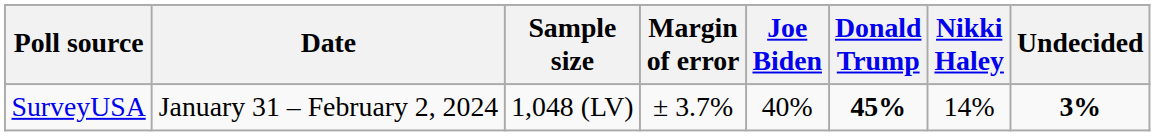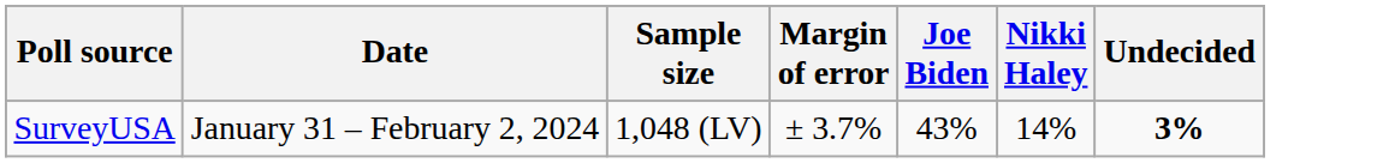 <table class="wikitable sortable mw-datatable" style="text-align:center;font-size:90%;line-height:17px">
 <tr>
 <th>Poll source</th>
 <th>Date</th>
 <th>Sample<br>size</th>
 <th>Margin<br>of error</th>
 <th class="unsortable"><a href='#'>Joe<br>Biden</a><br><small></small></th>
-<th class="unsortable"><a href='#'>Donald<br>Trump</a><br><small></small></th>
 <th class="unsortable"><a href='#'>Nikki<br>Haley</a><br><small></small></th>
 <th class="unsortable">Undecided</th>
 </tr>
 <tr>
 <td><a href='#'>SurveyUSA</a></td>
 <td>January 31 – February 2, 2024</td>
 <td>1,048 (LV)</td>
 <td>± 3.7%</td>
-<td>40%</td>
-<td><strong>45%</strong></td>
+<td>43%</td>
 <td>14%</td>
 <td><strong>3%</strong></td>
 </tr>
 </table>
